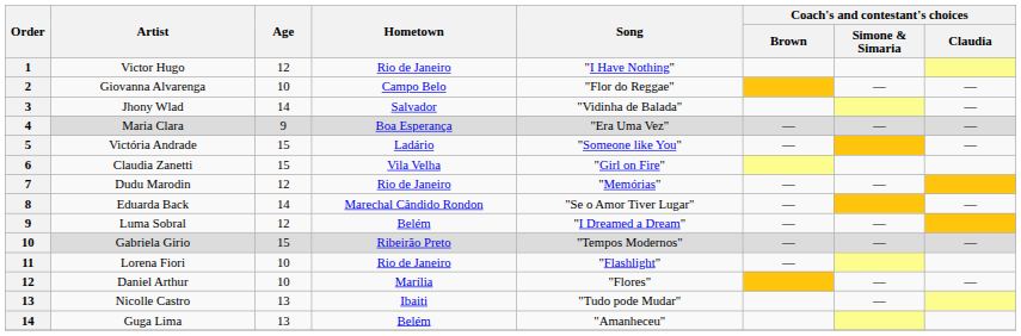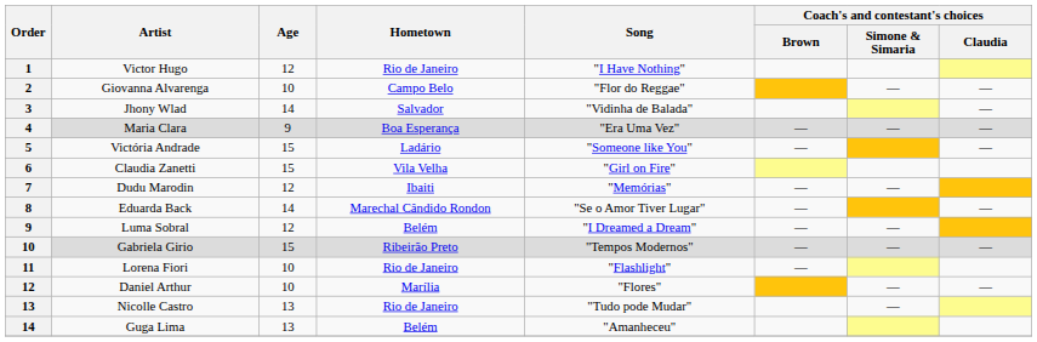 <table class="wikitable" style="text-align:center; line-height:17px; width:100%;">
 <tr>
 <th scope="col" rowspan=2 width="04%">Order</th>
 <th scope="col" rowspan=2 width="18%">Artist</th>
 <th scope="col" rowspan=2 width="05%">Age</th>
 <th scope="col" rowspan=2 width="18%">Hometown</th>
 <th scope="col" rowspan=2 width="20%">Song</th>
 <th scope="col" colspan=3 width="24%">Coach's and contestant's choices</th>
 </tr>
 <tr>
 <th width="08%">Brown</th>
 <th width="08%">Simone & Simaria</th>
 <th width="08%">Claudia</th>
 </tr>
 <tr>
 <th>1</th>
 <td>Victor Hugo</td>
 <td>12</td>
 <td><a href='#'>Rio de Janeiro</a></td>
 <td>"<a href='#'>I Have Nothing</a>"</td>
 <td><strong></strong></td>
 <td><strong></strong></td>
 <td bgcolor=FDFC8F><strong></strong></td>
 </tr>
 <tr>
 <th>2</th>
 <td>Giovanna Alvarenga</td>
 <td>10</td>
 <td><a href='#'>Campo Belo</a></td>
 <td>"Flor do Reggae"</td>
 <td bgcolor=FFC40C><strong></strong></td>
 <td>—</td>
 <td>—</td>
 </tr>
 <tr>
 <th>3</th>
 <td>Jhony Wlad</td>
 <td>14</td>
 <td><a href='#'>Salvador</a></td>
 <td>"Vidinha de Balada"</td>
 <td><strong></strong></td>
 <td bgcolor=FDFC8F><strong></strong></td>
 <td>—</td>
 </tr>
 <tr bgcolor=DCDCDC>
 <th>4</th>
 <td>Maria Clara</td>
 <td>9</td>
 <td><a href='#'>Boa Esperança</a></td>
 <td>"Era Uma Vez"</td>
 <td>—</td>
 <td>—</td>
 <td>—</td>
 </tr>
 <tr>
 <th>5</th>
 <td>Victória Andrade</td>
 <td>15</td>
 <td><a href='#'>Ladário</a></td>
 <td>"<a href='#'>Someone like You</a>"</td>
 <td>—</td>
 <td bgcolor=FFC40C><strong></strong></td>
 <td>—</td>
 </tr>
 <tr>
 <th>6</th>
 <td>Claudia Zanetti</td>
 <td>15</td>
 <td><a href='#'>Vila Velha</a></td>
 <td>"<a href='#'>Girl on Fire</a>"</td>
 <td bgcolor=FDFC8F><strong></strong></td>
 <td><strong></strong></td>
 <td><strong></strong></td>
 </tr>
 <tr>
 <th>7</th>
 <td>Dudu Marodin</td>
 <td>12</td>
-<td><a href='#'>Rio de Janeiro</a></td>
+<td><a href='#'>Ibaiti</a></td>
 <td>"<a href='#'>Memórias</a>"</td>
 <td>—</td>
 <td>—</td>
 <td bgcolor=FFC40C><strong></strong></td>
 </tr>
 <tr>
 <th>8</th>
 <td>Eduarda Back</td>
 <td>14</td>
 <td><a href='#'>Marechal Cândido Rondon</a></td>
 <td>"Se o Amor Tiver Lugar"</td>
 <td>—</td>
 <td bgcolor=FFC40C><strong></strong></td>
 <td>—</td>
 </tr>
 <tr>
 <th>9</th>
 <td>Luma Sobral</td>
 <td>12</td>
 <td><a href='#'>Belém</a></td>
 <td>"<a href='#'>I Dreamed a Dream</a>"</td>
 <td>—</td>
 <td>—</td>
 <td bgcolor=FFC40C><strong></strong></td>
 </tr>
 <tr bgcolor=DCDCDC>
 <th>10</th>
 <td>Gabriela Girio</td>
 <td>15</td>
 <td><a href='#'>Ribeirão Preto</a></td>
 <td>"Tempos Modernos"</td>
 <td>—</td>
 <td>—</td>
 <td>—</td>
 </tr>
 <tr>
 <th>11</th>
 <td>Lorena Fiori</td>
 <td>10</td>
 <td><a href='#'>Rio de Janeiro</a></td>
 <td>"<a href='#'>Flashlight</a>"</td>
 <td>—</td>
 <td bgcolor=FDFC8F><strong></strong></td>
 <td><strong></strong></td>
 </tr>
 <tr>
 <th>12</th>
 <td>Daniel Arthur</td>
 <td>10</td>
 <td><a href='#'>Marília</a></td>
 <td>"Flores"</td>
 <td bgcolor=FFC40C><strong></strong></td>
 <td>—</td>
 <td>—</td>
 </tr>
 <tr>
 <th>13</th>
 <td>Nicolle Castro</td>
 <td>13</td>
-<td><a href='#'>Ibaiti</a></td>
+<td><a href='#'>Rio de Janeiro</a></td>
 <td>"Tudo pode Mudar"</td>
 <td><strong></strong></td>
 <td>—</td>
 <td bgcolor=FDFC8F><strong></strong></td>
 </tr>
 <tr>
 <th>14</th>
 <td>Guga Lima</td>
 <td>13</td>
 <td><a href='#'>Belém</a></td>
 <td>"Amanheceu"</td>
 <td><strong></strong></td>
 <td bgcolor=FDFC8F><strong></strong></td>
 <td><strong></strong></td>
 </tr>
 <tr>
 </tr>
 </table>
